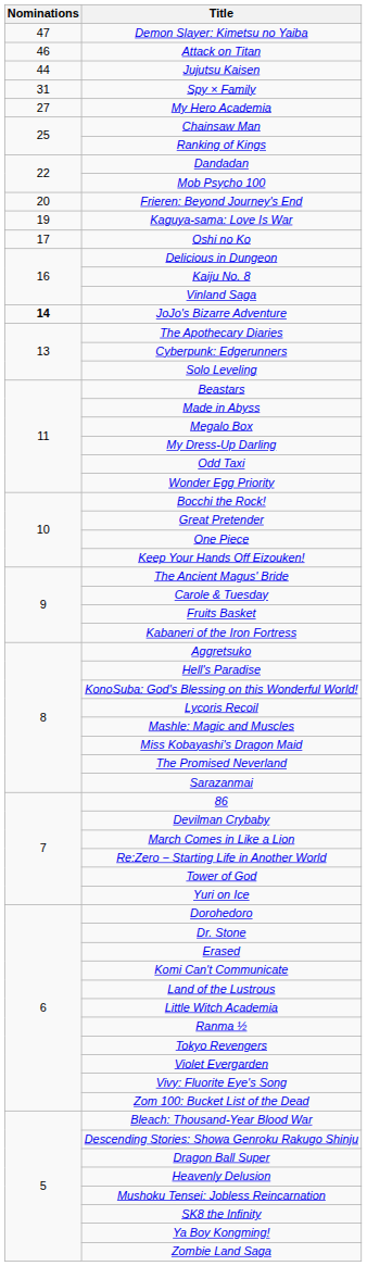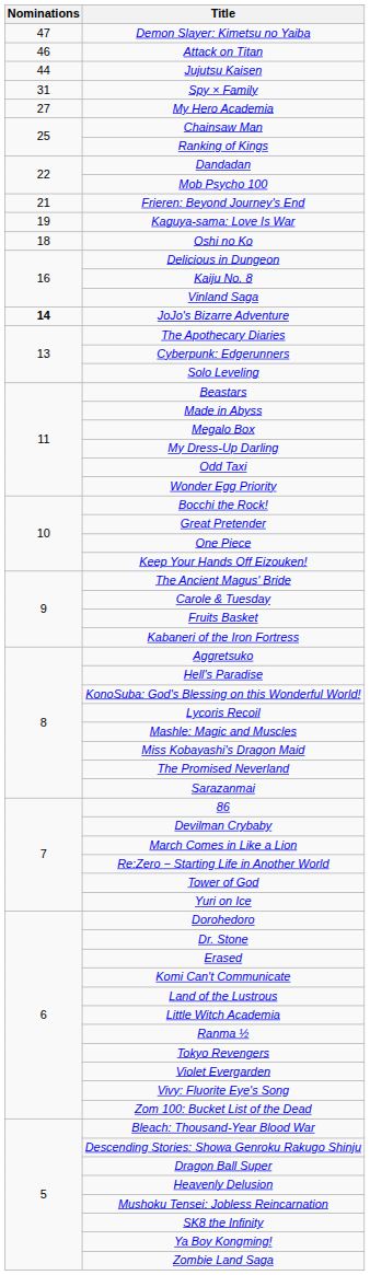 <table class="wikitable" style="text-align:center;">
 <tr>
 <th scope="col" width="55">Nominations</th>
 <th scope="col" align="center">Title</th>
 </tr>
 <tr>
 <td>47</td>
 <td><em><a href='#'>Demon Slayer: Kimetsu no Yaiba</a></em></td>
 </tr>
 <tr>
 <td>46</td>
 <td><em><a href='#'>Attack on Titan</a></em></td>
 </tr>
 <tr>
 <td>44</td>
 <td><em><a href='#'>Jujutsu Kaisen</a></em></td>
 </tr>
 <tr>
 <td>31</td>
 <td><em><a href='#'>Spy × Family</a></em></td>
 </tr>
 <tr>
 <td>27</td>
 <td><em><a href='#'>My Hero Academia</a></em></td>
 </tr>
 <tr>
 <td rowspan="2">25</td>
 <td><em><a href='#'>Chainsaw Man</a></em></td>
 </tr>
 <tr>
 <td><em><a href='#'>Ranking of Kings</a></em></td>
 </tr>
 <tr>
 <td rowspan="2">22</td>
 <td><em><a href='#'>Dandadan</a></em></td>
 </tr>
 <tr>
 <td><em><a href='#'>Mob Psycho 100</a></em></td>
 </tr>
 <tr>
-<td>20</td>
+<td>21</td>
 <td><em><a href='#'>Frieren: Beyond Journey's End</a></em></td>
 </tr>
 <tr>
 <td>19</td>
 <td><em><a href='#'>Kaguya-sama: Love Is War</a></em></td>
 </tr>
 <tr>
-<td>17</td>
+<td>18</td>
 <td><em><a href='#'>Oshi no Ko</a></em></td>
 </tr>
 <tr>
 <td rowspan="3">16</td>
 <td><em><a href='#'>Delicious in Dungeon</a></em></td>
 </tr>
 <tr>
 <td><em><a href='#'>Kaiju No. 8</a></em></td>
 </tr>
 <tr>
 <td><em><a href='#'>Vinland Saga</a></em></td>
 </tr>
 <tr>
 <td><strong>14</strong></td>
 <td><em><a href='#'>JoJo's Bizarre Adventure</a></em></td>
 </tr>
 <tr>
 <td rowspan="3">13</td>
 <td><em><a href='#'>The Apothecary Diaries</a></em></td>
 </tr>
 <tr>
 <td><em><a href='#'>Cyberpunk: Edgerunners</a></em></td>
 </tr>
 <tr>
 <td><em><a href='#'>Solo Leveling</a></em></td>
 </tr>
 <tr>
 <td rowspan="6">11</td>
 <td><em><a href='#'>Beastars</a></em></td>
 </tr>
 <tr>
 <td><em><a href='#'>Made in Abyss</a></em></td>
 </tr>
 <tr>
 <td><em><a href='#'>Megalo Box</a></em></td>
 </tr>
 <tr>
 <td><em><a href='#'>My Dress-Up Darling</a></em></td>
 </tr>
 <tr>
 <td><em><a href='#'>Odd Taxi</a></em></td>
 </tr>
 <tr>
 <td><em><a href='#'>Wonder Egg Priority</a></em></td>
 </tr>
 <tr>
 <td rowspan="4">10</td>
 <td><em><a href='#'>Bocchi the Rock!</a></em></td>
 </tr>
 <tr>
 <td><em><a href='#'>Great Pretender</a></em></td>
 </tr>
 <tr>
 <td><em><a href='#'>One Piece</a></em></td>
 </tr>
 <tr>
 <td><em><a href='#'>Keep Your Hands Off Eizouken!</a></em></td>
 </tr>
 <tr>
 <td rowspan="4">9</td>
 <td><em><a href='#'>The Ancient Magus' Bride</a></em></td>
 </tr>
 <tr>
 <td><em><a href='#'>Carole & Tuesday</a></em></td>
 </tr>
 <tr>
 <td><em><a href='#'>Fruits Basket</a></em></td>
 </tr>
 <tr>
 <td><em><a href='#'>Kabaneri of the Iron Fortress</a></em></td>
 </tr>
 <tr>
 <td rowspan="8">8</td>
 <td><em><a href='#'>Aggretsuko</a></em></td>
 </tr>
 <tr>
 <td><em><a href='#'>Hell's Paradise</a></em></td>
 </tr>
 <tr>
 <td><em><a href='#'>KonoSuba: God's Blessing on this Wonderful World!</a></em></td>
 </tr>
 <tr>
 <td><em><a href='#'>Lycoris Recoil</a></em></td>
 </tr>
 <tr>
 <td><em><a href='#'>Mashle: Magic and Muscles</a></em></td>
 </tr>
 <tr>
 <td><em><a href='#'>Miss Kobayashi's Dragon Maid</a></em></td>
 </tr>
 <tr>
 <td><em><a href='#'>The Promised Neverland</a></em></td>
 </tr>
 <tr>
 <td><em><a href='#'>Sarazanmai</a></em></td>
 </tr>
 <tr>
 <td rowspan="6">7</td>
 <td><em><a href='#'>86</a></em></td>
 </tr>
 <tr>
 <td><em><a href='#'>Devilman Crybaby</a></em></td>
 </tr>
 <tr>
 <td><em><a href='#'>March Comes in Like a Lion</a></em></td>
 </tr>
 <tr>
 <td><em><a href='#'>Re:Zero − Starting Life in Another World</a></em></td>
 </tr>
 <tr>
 <td><em><a href='#'>Tower of God</a></em></td>
 </tr>
 <tr>
 <td><em><a href='#'>Yuri on Ice</a></em></td>
 </tr>
 <tr>
 <td rowspan="11">6</td>
 <td><em><a href='#'>Dorohedoro</a></em></td>
 </tr>
 <tr>
 <td><em><a href='#'>Dr. Stone</a></em></td>
 </tr>
 <tr>
 <td><em><a href='#'>Erased</a></em></td>
 </tr>
 <tr>
 <td><em><a href='#'>Komi Can't Communicate</a></em></td>
 </tr>
 <tr>
 <td><em><a href='#'>Land of the Lustrous</a></em></td>
 </tr>
 <tr>
 <td><em><a href='#'>Little Witch Academia</a></em></td>
 </tr>
 <tr>
 <td><em><a href='#'>Ranma ½</a></em></td>
 </tr>
 <tr>
 <td><em><a href='#'>Tokyo Revengers</a></em></td>
 </tr>
 <tr>
 <td><em><a href='#'>Violet Evergarden</a></em></td>
 </tr>
 <tr>
 <td><em><a href='#'>Vivy: Fluorite Eye's Song</a></em></td>
 </tr>
 <tr>
 <td><em><a href='#'>Zom 100: Bucket List of the Dead</a></em></td>
 </tr>
 <tr>
 <td rowspan="8">5</td>
 <td><em><a href='#'>Bleach: Thousand-Year Blood War</a></em></td>
 </tr>
 <tr>
 <td><em><a href='#'>Descending Stories: Showa Genroku Rakugo Shinju</a></em></td>
 </tr>
 <tr>
 <td><em><a href='#'>Dragon Ball Super</a></em></td>
 </tr>
 <tr>
 <td><em><a href='#'>Heavenly Delusion</a></em></td>
 </tr>
 <tr>
 <td><em><a href='#'>Mushoku Tensei: Jobless Reincarnation</a></em></td>
 </tr>
 <tr>
 <td><em><a href='#'>SK8 the Infinity</a></em></td>
 </tr>
 <tr>
 <td><em><a href='#'>Ya Boy Kongming!</a></em></td>
 </tr>
 <tr>
 <td><em><a href='#'>Zombie Land Saga</a></em></td>
 </tr>
 </table>
